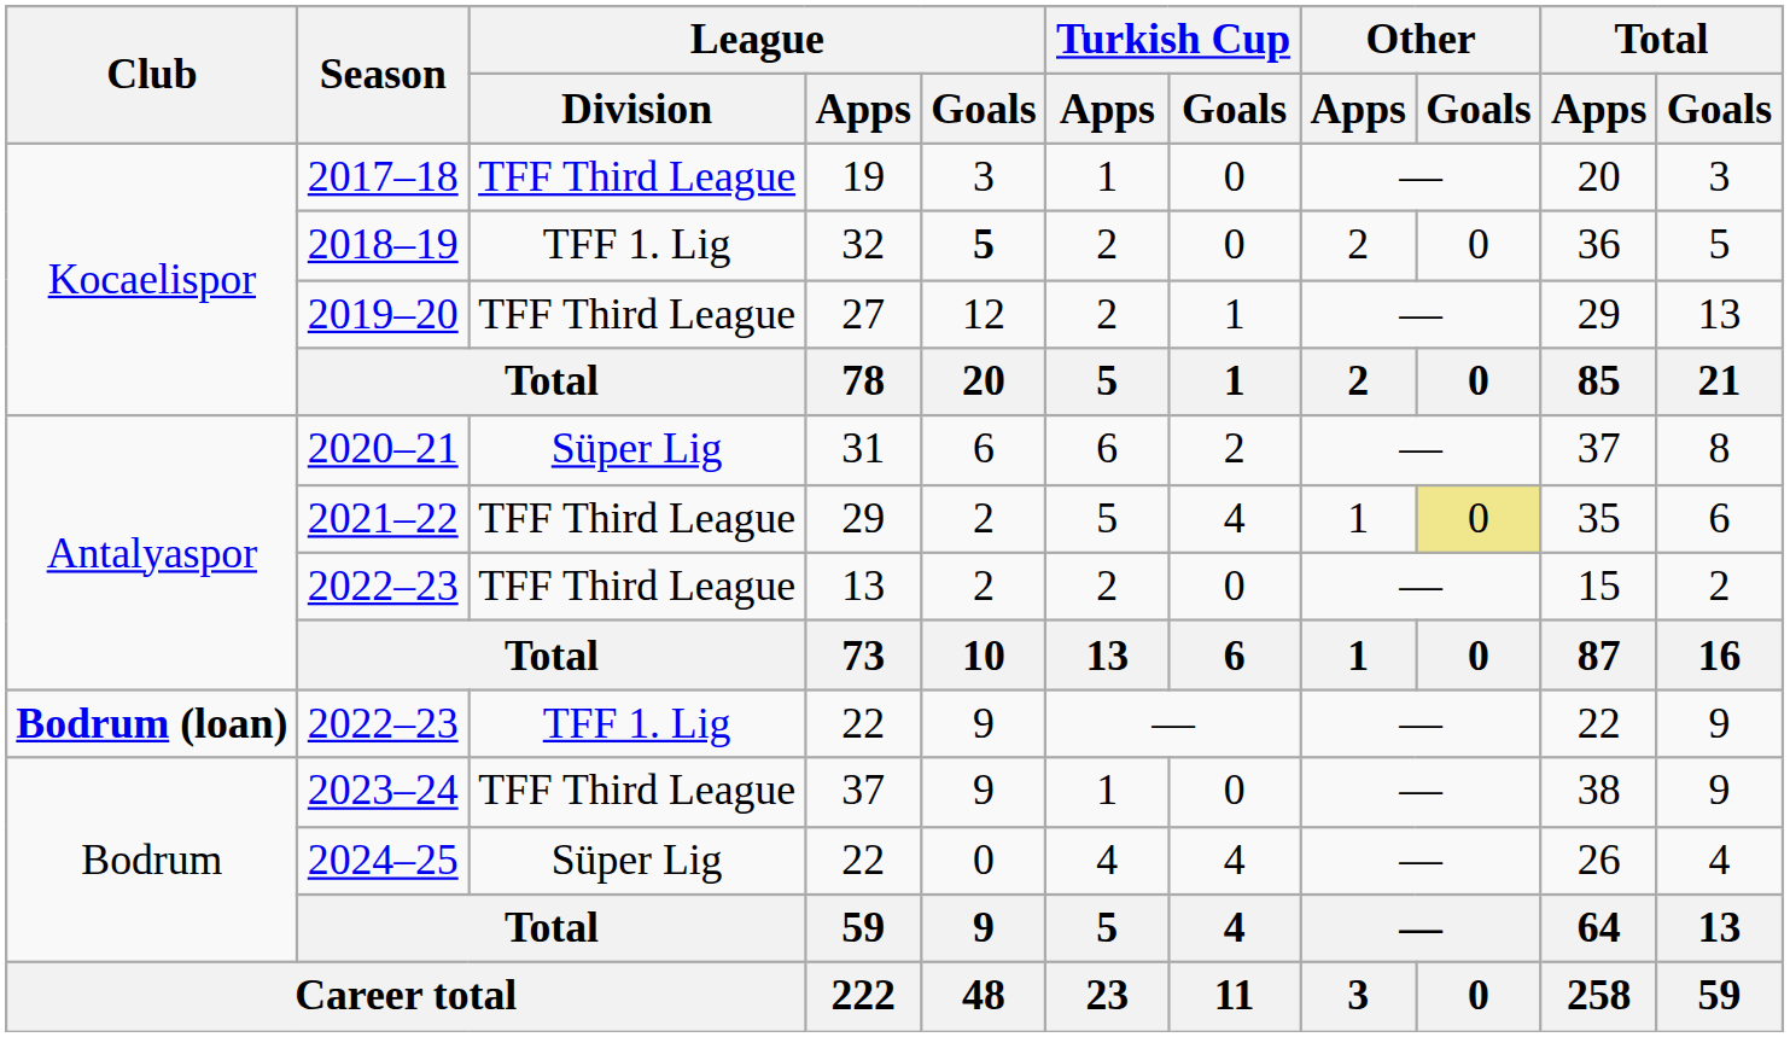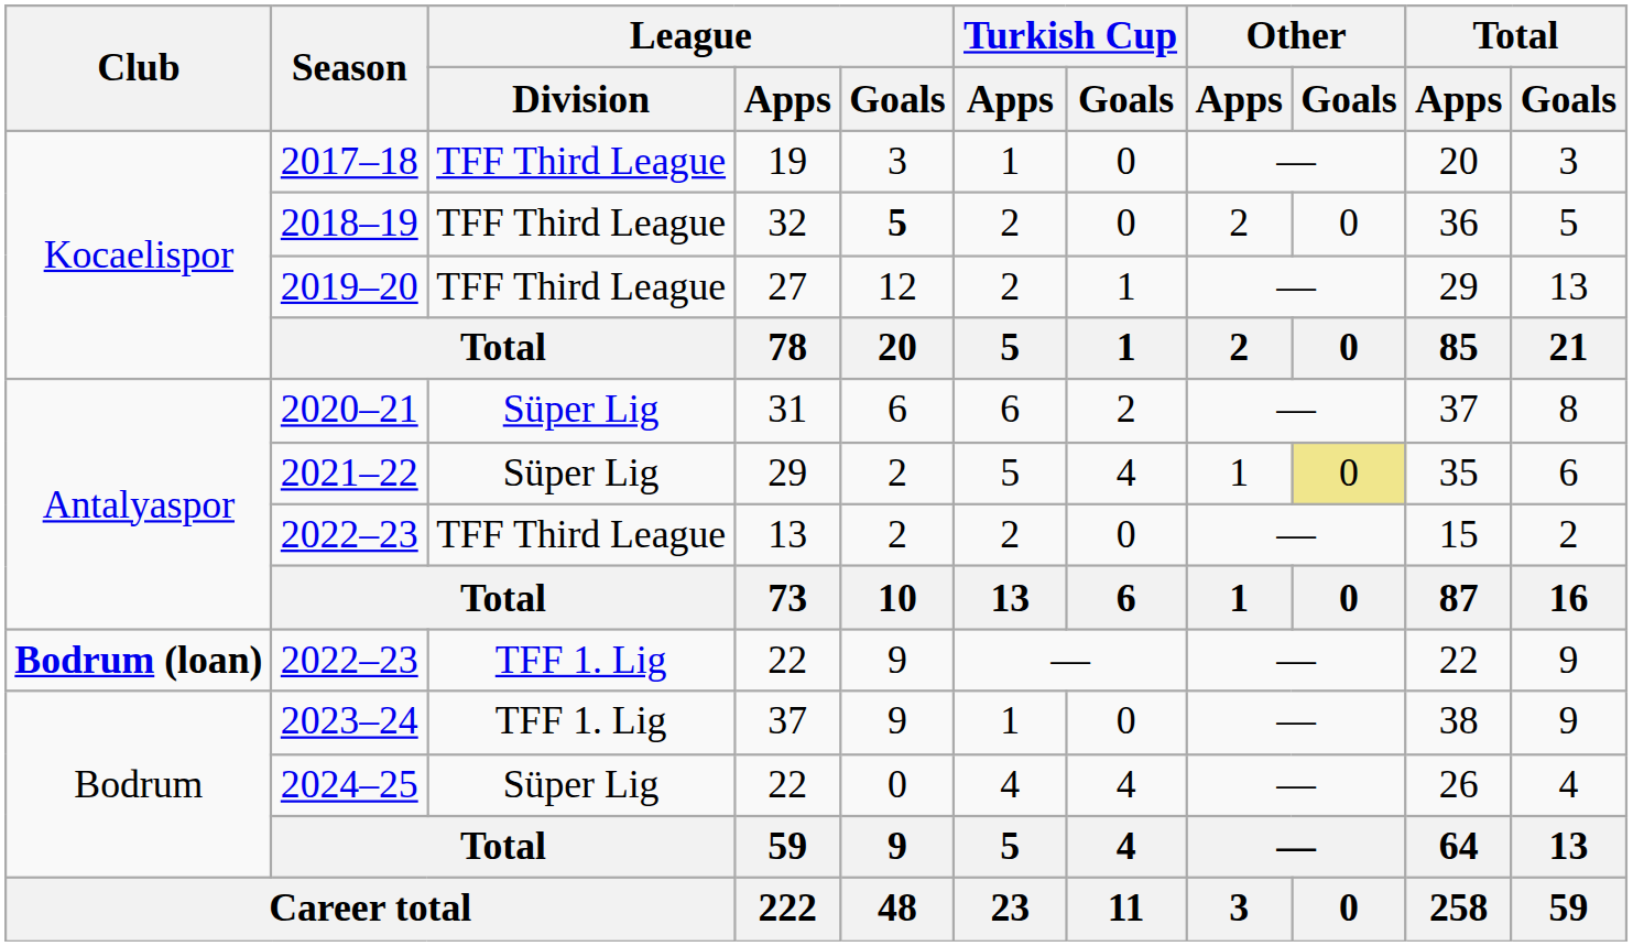 <table class="wikitable" style="text-align:center">
 <tr>
 <th rowspan="2">Club</th>
 <th rowspan="2">Season</th>
 <th colspan="3">League</th>
 <th colspan="2"><a href='#'>Turkish Cup</a></th>
 <th colspan="2">Other</th>
 <th colspan="2">Total</th>
 </tr>
 <tr>
 <th>Division</th>
 <th>Apps</th>
 <th>Goals</th>
 <th>Apps</th>
 <th>Goals</th>
 <th>Apps</th>
 <th>Goals</th>
 <th>Apps</th>
 <th>Goals</th>
 </tr>
 <tr>
 <td rowspan="4"><a href='#'>Kocaelispor</a></td>
 <td><a href='#'>2017–18</a></td>
 <td><a href='#'>TFF Third League</a></td>
 <td>19</td>
 <td>3</td>
 <td>1</td>
 <td>0</td>
 <td colspan="2">—</td>
 <td>20</td>
 <td>3</td>
 </tr>
 <tr>
 <td><a href='#'>2018–19</a></td>
-<td>TFF 1. Lig</td>
+<td>TFF Third League</td>
 <td>32</td>
 <td><strong>5</strong></td>
 <td>2</td>
 <td>0</td>
 <td>2</td>
 <td>0</td>
 <td>36</td>
 <td>5</td>
 </tr>
 <tr>
 <td><a href='#'>2019–20</a></td>
 <td>TFF Third League</td>
 <td>27</td>
 <td>12</td>
 <td>2</td>
 <td>1</td>
 <td colspan="2">—</td>
 <td>29</td>
 <td>13</td>
 </tr>
 <tr>
 <th colspan="2">Total</th>
 <th>78</th>
 <th>20</th>
 <th>5</th>
 <th>1</th>
 <th>2</th>
 <th>0</th>
 <th>85</th>
 <th>21</th>
 </tr>
 <tr>
 <td rowspan="4"><a href='#'>Antalyaspor</a></td>
 <td><a href='#'>2020–21</a></td>
 <td><a href='#'>Süper Lig</a></td>
 <td>31</td>
 <td>6</td>
 <td>6</td>
 <td>2</td>
 <td colspan="2">—</td>
 <td>37</td>
 <td>8</td>
 </tr>
 <tr>
 <td><a href='#'>2021–22</a></td>
-<td>TFF Third League</td>
+<td>Süper Lig</td>
 <td>29</td>
 <td>2</td>
 <td>5</td>
 <td>4</td>
 <td>1</td>
 <td style="background: khaki;">0</td>
 <td>35</td>
 <td>6</td>
 </tr>
 <tr>
 <td><a href='#'>2022–23</a></td>
 <td>TFF Third League</td>
 <td>13</td>
 <td>2</td>
 <td>2</td>
 <td>0</td>
 <td colspan="2">—</td>
 <td>15</td>
 <td>2</td>
 </tr>
 <tr>
 <th colspan="2">Total</th>
 <th>73</th>
 <th>10</th>
 <th>13</th>
 <th>6</th>
 <th>1</th>
 <th>0</th>
 <th>87</th>
 <th>16</th>
 </tr>
 <tr>
 <td><strong><a href='#'>Bodrum</a> (loan)</strong></td>
 <td><a href='#'>2022–23</a></td>
 <td><a href='#'>TFF 1. Lig</a></td>
 <td>22</td>
 <td>9</td>
 <td colspan="2">—</td>
 <td colspan="2">—</td>
 <td>22</td>
 <td>9</td>
 </tr>
 <tr>
 <td rowspan="3">Bodrum</td>
 <td><a href='#'>2023–24</a></td>
-<td>TFF Third League</td>
+<td>TFF 1. Lig</td>
 <td>37</td>
 <td>9</td>
 <td>1</td>
 <td>0</td>
 <td colspan="2">—</td>
 <td>38</td>
 <td>9</td>
 </tr>
 <tr>
 <td><a href='#'>2024–25</a></td>
 <td>Süper Lig</td>
 <td>22</td>
 <td>0</td>
 <td>4</td>
 <td>4</td>
 <td colspan="2">—</td>
 <td>26</td>
 <td>4</td>
 </tr>
 <tr>
 <th colspan="2">Total</th>
 <th>59</th>
 <th>9</th>
 <th>5</th>
 <th>4</th>
 <th colspan="2">—</th>
 <th>64</th>
 <th>13</th>
 </tr>
 <tr>
 <th colspan="3">Career total</th>
 <th>222</th>
 <th>48</th>
 <th>23</th>
 <th>11</th>
 <th>3</th>
 <th>0</th>
 <th>258</th>
 <th>59</th>
 </tr>
 </table>
